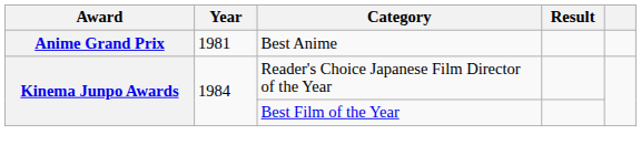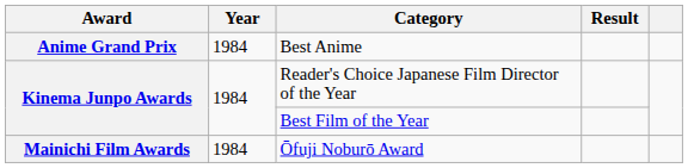 <table class="wikitable plainrowheaders sortable" style="width:100%">
 <tr>
 <th scope="col" style="width:30%">Award</th>
 <th scope="col" style="width:10%">Year</th>
 <th scope="col" style="width:45%">Category</th>
 <th scope="col" style="width:10%">Result</th>
 <th scope="col" style="width:5%" class="unsortable"></th>
 </tr>
 <tr>
 <th scope="row"><a href='#'>Anime Grand Prix</a></th>
-<td>1981</td>
+<td>1984</td>
 <td>Best Anime</td>
 <td></td>
 <td style="text-align:center;"></td>
 </tr>
 <tr>
 <th scope="row" rowspan="2"><a href='#'>Kinema Junpo Awards</a></th>
 <td rowspan="2">1984</td>
 <td>Reader's Choice Japanese Film Director of the Year</td>
 <td></td>
 <td style="text-align:center;" rowspan="2"></td>
 </tr>
 <tr>
 <td><a href='#'>Best Film of the Year</a></td>
 <td></td>
 </tr>
+<tr>
+<th scope="row"><a href='#'>Mainichi Film Awards</a></th>
+<td>1984</td>
+<td><a href='#'>Ōfuji Noburō Award</a></td>
+<td></td>
+<td style="text-align:center;"></td>
+</tr>
 </table>
